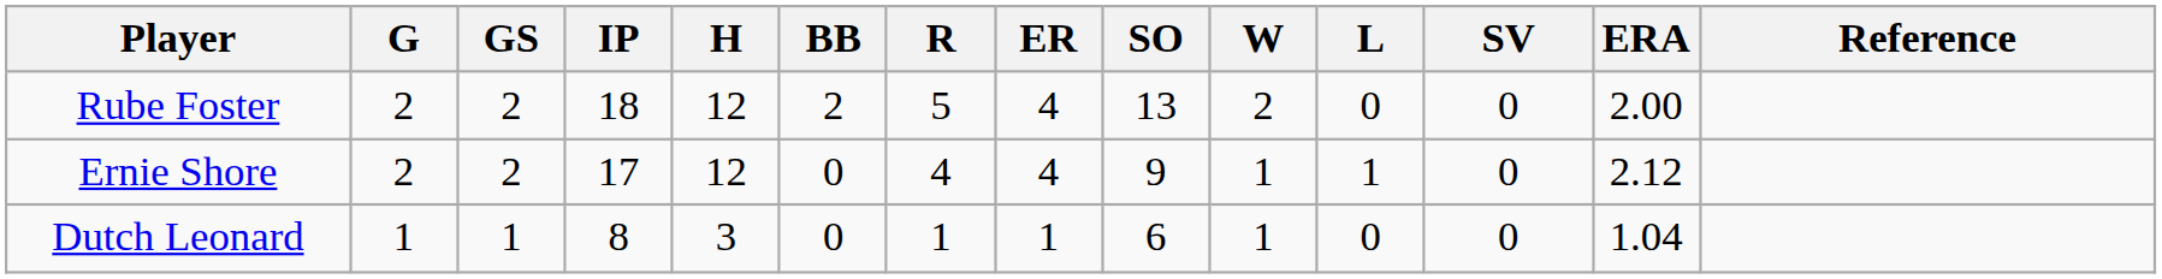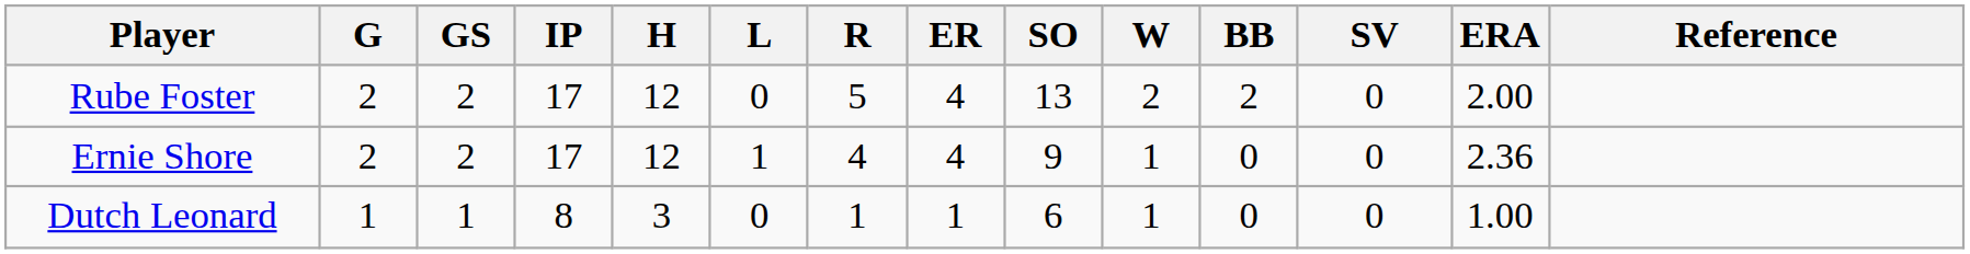 <table class="wikitable sortable" style="text-align:center">
 <tr>
 <th width="16%">Player</th>
 <th width="5%">G</th>
 <th width="5%">GS</th>
 <th width="5%">IP</th>
 <th width="5%">H</th>
-<th width="5%">BB</th>
+<th width="5%">L</th>
 <th width="5%">R</th>
 <th width="5%">ER</th>
 <th width="5%">SO</th>
 <th width="5%">W</th>
-<th width="5%">L</th>
+<th width="5%">BB</th>
 <th>SV</th>
 <th width="5%">ERA</th>
 <th>Reference</th>
 </tr>
 <tr>
 <td><a href='#'>Rube Foster</a></td>
 <td>2</td>
 <td>2</td>
-<td>18</td>
+<td>17</td>
 <td>12</td>
-<td>2</td>
+<td>0</td>
 <td>5</td>
 <td>4</td>
 <td>13</td>
 <td>2</td>
-<td>0</td>
+<td>2</td>
 <td>0</td>
 <td>2.00</td>
 <td></td>
 </tr>
 <tr>
 <td><a href='#'>Ernie Shore</a></td>
 <td>2</td>
 <td>2</td>
 <td>17</td>
 <td>12</td>
-<td>0</td>
+<td>1</td>
 <td>4</td>
 <td>4</td>
 <td>9</td>
 <td>1</td>
-<td>1</td>
 <td>0</td>
-<td>2.12</td>
+<td>0</td>
+<td>2.36</td>
 <td></td>
 </tr>
 <tr>
 <td><a href='#'>Dutch Leonard</a></td>
 <td>1</td>
 <td>1</td>
 <td>8</td>
 <td>3</td>
 <td>0</td>
 <td>1</td>
 <td>1</td>
 <td>6</td>
 <td>1</td>
 <td>0</td>
 <td>0</td>
-<td>1.04</td>
+<td>1.00</td>
 <td></td>
 </tr>
 </table>
